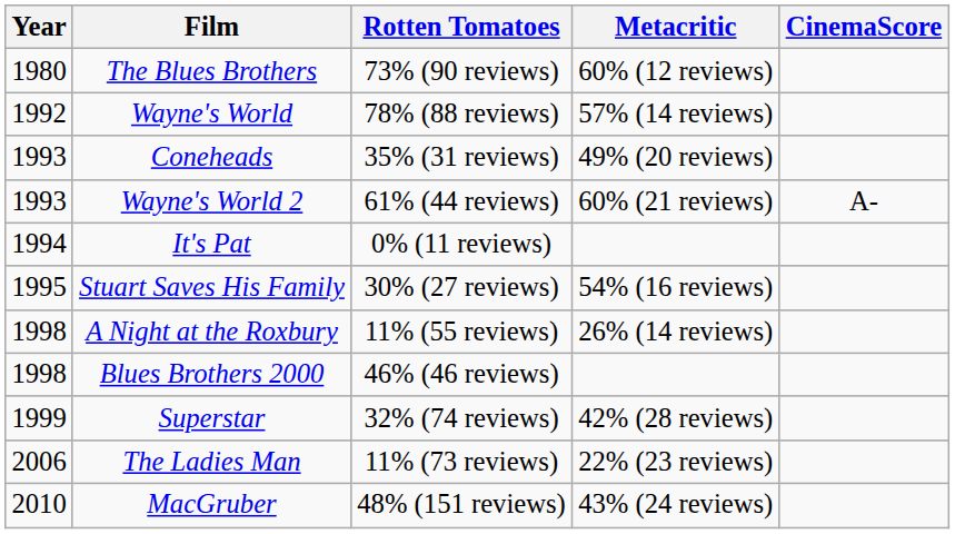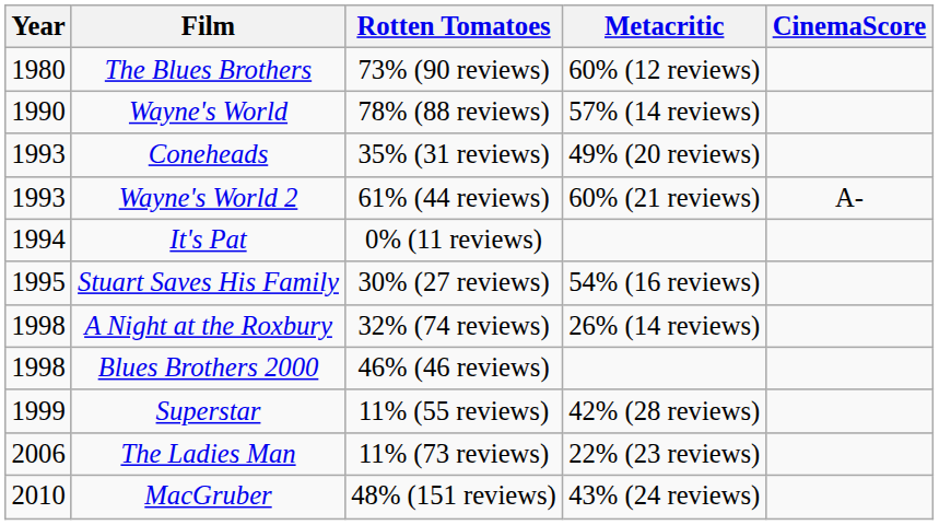 <table class="wikitable sortable plainrowheaders" style="text-align:center">
 <tr>
 <th scope="col">Year</th>
 <th scope="col">Film</th>
 <th scope="col"><a href='#'>Rotten Tomatoes</a></th>
 <th scope="col"><a href='#'>Metacritic</a></th>
 <th scope="col"><a href='#'>CinemaScore</a></th>
 </tr>
 <tr>
 <td>1980</td>
 <td><em><a href='#'>The Blues Brothers</a></em></td>
 <td>73% (90 reviews)</td>
 <td>60% (12 reviews)</td>
 <td></td>
 </tr>
 <tr>
-<td>1992</td>
+<td>1990</td>
 <td><em><a href='#'>Wayne's World</a></em></td>
 <td>78% (88 reviews)</td>
 <td>57% (14 reviews)</td>
 <td></td>
 </tr>
 <tr>
 <td>1993</td>
 <td><em><a href='#'>Coneheads</a></em></td>
 <td>35% (31 reviews)</td>
 <td>49% (20 reviews)</td>
 <td></td>
 </tr>
 <tr>
 <td>1993</td>
 <td><em><a href='#'>Wayne's World 2</a></em></td>
 <td>61% (44 reviews)</td>
 <td>60% (21 reviews)</td>
 <td>A-</td>
 </tr>
 <tr>
 <td>1994</td>
 <td><em><a href='#'>It's Pat</a></em></td>
 <td>0% (11 reviews)</td>
 <td></td>
 <td></td>
 </tr>
 <tr>
 <td>1995</td>
 <td><em><a href='#'>Stuart Saves His Family</a></em></td>
 <td>30% (27 reviews)</td>
 <td>54% (16 reviews)</td>
 <td></td>
 </tr>
 <tr>
 <td>1998</td>
 <td><em><a href='#'>A Night at the Roxbury</a></em></td>
-<td>11% (55 reviews)</td>
+<td>32% (74 reviews)</td>
 <td>26% (14 reviews)</td>
 <td></td>
 </tr>
 <tr>
 <td>1998</td>
 <td><em><a href='#'>Blues Brothers 2000</a></em></td>
 <td>46% (46 reviews)</td>
 <td></td>
 <td></td>
 </tr>
 <tr>
 <td>1999</td>
 <td><em><a href='#'>Superstar</a></em></td>
-<td>32% (74 reviews)</td>
+<td>11% (55 reviews)</td>
 <td>42% (28 reviews) </td>
 <td></td>
 </tr>
 <tr>
 <td>2006</td>
 <td><em><a href='#'>The Ladies Man</a></em></td>
 <td>11% (73 reviews)</td>
 <td>22% (23 reviews) </td>
 <td></td>
 </tr>
 <tr>
 <td>2010</td>
 <td><em><a href='#'>MacGruber</a></em></td>
 <td>48% (151 reviews)</td>
 <td>43% (24 reviews)</td>
 <td></td>
 </tr>
 </table>
